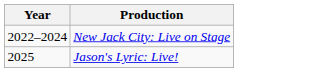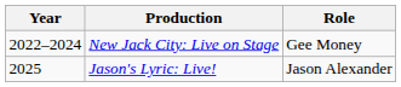 <table class="wikitable">
 <tr>
 <th>Year</th>
 <th>Production</th>
+<th>Role</th>
 </tr>
 <tr>
 <td>2022–2024</td>
 <td><em><a href='#'>New Jack City: Live on Stage</a></em></td>
+<td>Gee Money</td>
 </tr>
 <tr>
 <td>2025</td>
 <td><em><a href='#'>Jason's Lyric: Live!</a></em></td>
+<td>Jason Alexander</td>
 </tr>
 </table>
